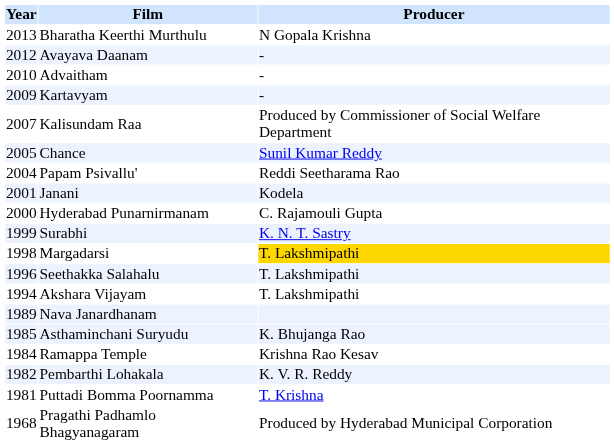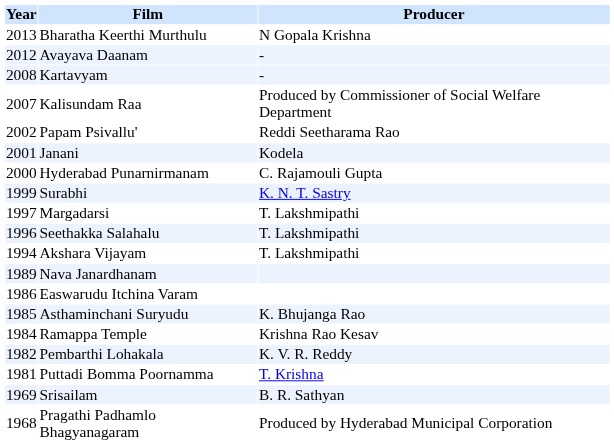 <table cellspacing="1" cellpadding="1" border="0" width="50%">
 <tr bgcolor="#d1e4fd">
 <th>Year</th>
 <th>Film</th>
 <th>Producer</th>
 </tr>
 <tr>
 <td>2013</td>
 <td>Bharatha Keerthi Murthulu</td>
 <td>N Gopala Krishna</td>
 </tr>
 <tr bgcolor=#edf3fe>
 <td>2012</td>
 <td>Avayava Daanam</td>
 <td>-</td>
 </tr>
-<tr>
-<td>2010</td>
-<td>Advaitham</td>
-<td>-</td>
-</tr>
 <tr bgcolor=#edf3fe>
-<td>2009</td>
+<td>2008</td>
 <td>Kartavyam</td>
 <td>-</td>
 </tr>
 <tr>
 <td>2007</td>
 <td>Kalisundam Raa</td>
 <td>Produced by Commissioner of Social Welfare Department</td>
 </tr>
-<tr bgcolor=#edf3fe>
-<td>2005</td>
-<td>Chance</td>
-<td><a href='#'>Sunil Kumar Reddy</a></td>
-</tr>
 <tr>
-<td>2004</td>
+<td>2002</td>
 <td>Papam Psivallu'</td>
 <td>Reddi Seetharama Rao</td>
 </tr>
 <tr bgcolor=#edf3fe>
 <td>2001</td>
 <td>Janani</td>
 <td>Kodela</td>
 </tr>
 <tr>
 <td>2000</td>
 <td>Hyderabad Punarnirmanam</td>
 <td>C. Rajamouli Gupta</td>
 </tr>
 <tr bgcolor=#edf3fe>
 <td>1999</td>
 <td>Surabhi</td>
 <td><a href='#'>K. N. T. Sastry</a></td>
 </tr>
 <tr>
-<td>1998</td>
+<td>1997</td>
 <td>Margadarsi</td>
-<td style="background: gold;">T. Lakshmipathi</td>
+<td>T. Lakshmipathi</td>
 </tr>
 <tr bgcolor=#edf3fe>
 <td>1996</td>
 <td>Seethakka Salahalu</td>
 <td>T. Lakshmipathi</td>
 </tr>
 <tr>
 <td>1994</td>
 <td>Akshara Vijayam</td>
 <td>T. Lakshmipathi</td>
 </tr>
 <tr bgcolor=#edf3fe>
 <td>1989</td>
 <td>Nava Janardhanam</td>
+<td></td>
+</tr>
+<tr>
+<td>1986</td>
+<td>Easwarudu Itchina Varam</td>
 <td></td>
 </tr>
 <tr bgcolor=#edf3fe>
 <td>1985</td>
 <td>Asthaminchani Suryudu</td>
 <td>K. Bhujanga Rao</td>
 </tr>
 <tr>
 <td>1984</td>
 <td>Ramappa Temple</td>
 <td>Krishna Rao Kesav</td>
 </tr>
 <tr bgcolor=#edf3fe>
 <td>1982</td>
 <td>Pembarthi Lohakala</td>
 <td>K. V. R. Reddy</td>
 </tr>
 <tr>
 <td>1981</td>
 <td>Puttadi Bomma Poornamma</td>
 <td><a href='#'>T. Krishna</a></td>
 </tr>
+<tr bgcolor=#edf3fe>
+<td>1969</td>
+<td>Srisailam</td>
+<td>B. R. Sathyan</td>
+</tr>
 <tr>
 <td>1968</td>
 <td>Pragathi Padhamlo Bhagyanagaram</td>
 <td>Produced by Hyderabad Municipal Corporation</td>
 </tr>
 <tr>
 </tr>
 </table>
